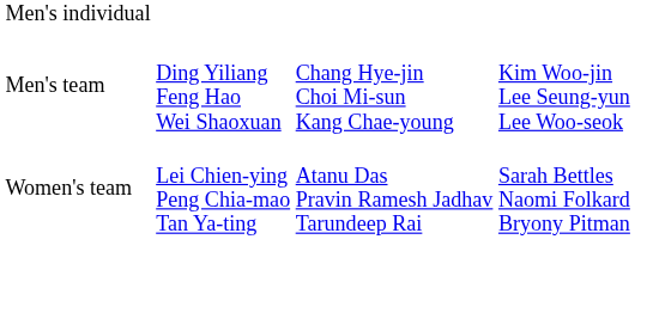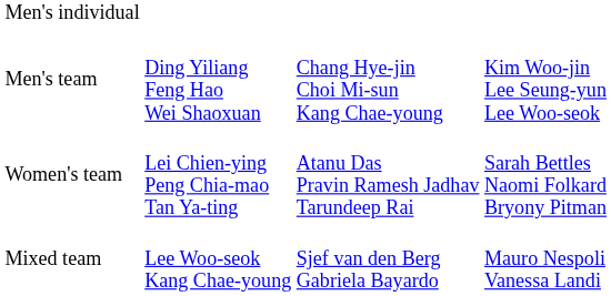 <table>
 <tr>
 <td>Men's individual <br> </td>
 <td></td>
 <td></td>
 <td></td>
 </tr>
 <tr>
 <td></td>
 <td></td>
 <td></td>
 <td></td>
 </tr>
 <tr>
 <td>Men's team <br> </td>
 <td> <br> <a href='#'>Ding Yiliang</a> <br> <a href='#'>Feng Hao</a> <br> <a href='#'>Wei Shaoxuan</a></td>
 <td> <br> <a href='#'>Chang Hye-jin</a> <br> <a href='#'>Choi Mi-sun</a> <br> <a href='#'>Kang Chae-young</a></td>
 <td> <br> <a href='#'>Kim Woo-jin</a> <br> <a href='#'>Lee Seung-yun</a> <br> <a href='#'>Lee Woo-seok</a></td>
 </tr>
 <tr>
 <td>Women's team <br> </td>
 <td> <br> <a href='#'>Lei Chien-ying</a> <br> <a href='#'>Peng Chia-mao</a> <br> <a href='#'>Tan Ya-ting</a></td>
 <td> <br> <a href='#'>Atanu Das</a> <br> <a href='#'>Pravin Ramesh Jadhav</a> <br> <a href='#'>Tarundeep Rai</a></td>
 <td> <br> <a href='#'>Sarah Bettles</a> <br> <a href='#'>Naomi Folkard</a> <br> <a href='#'>Bryony Pitman</a></td>
 </tr>
 <tr>
+<td>Mixed team <br> </td>
+<td> <br> <a href='#'>Lee Woo-seok</a> <br> <a href='#'>Kang Chae-young</a></td>
+<td> <br> <a href='#'>Sjef van den Berg</a> <br> <a href='#'>Gabriela Bayardo</a></td>
+<td> <br> <a href='#'>Mauro Nespoli</a> <br> <a href='#'>Vanessa Landi</a></td>
+</tr>
+<tr>
 </tr>
 </table>
